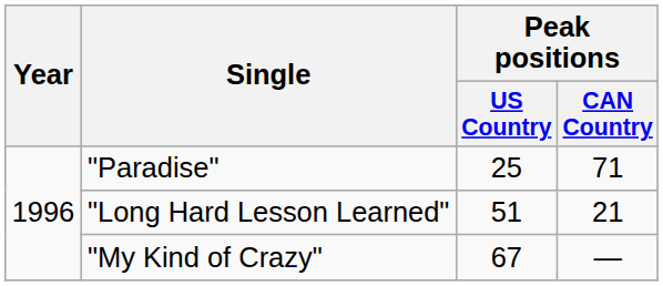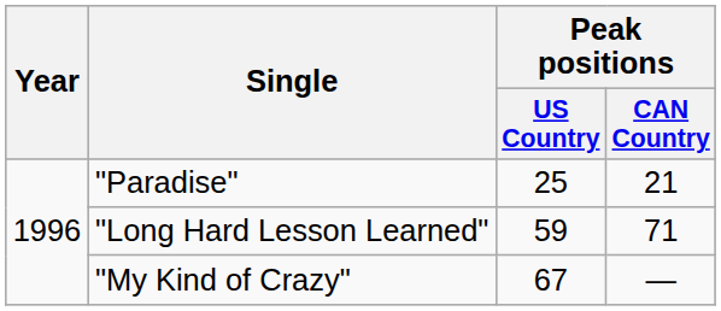 <table class="wikitable" style="text-align:center;">
 <tr>
 <th rowspan="2">Year</th>
 <th rowspan="2">Single</th>
 <th colspan="2">Peak positions</th>
 </tr>
 <tr style="font-size:smaller;">
 <th width="50"><a href='#'>US Country</a></th>
 <th width="50"><a href='#'>CAN Country</a></th>
 </tr>
 <tr>
 <td rowspan="3">1996</td>
 <td align="left">"Paradise"</td>
 <td>25</td>
-<td>71</td>
+<td>21</td>
 </tr>
 <tr>
 <td align="left">"Long Hard Lesson Learned"</td>
-<td>51</td>
-<td>21</td>
+<td>59</td>
+<td>71</td>
 </tr>
 <tr>
 <td align="left">"My Kind of Crazy"</td>
 <td>67</td>
 <td>—</td>
 </tr>
 </table>
